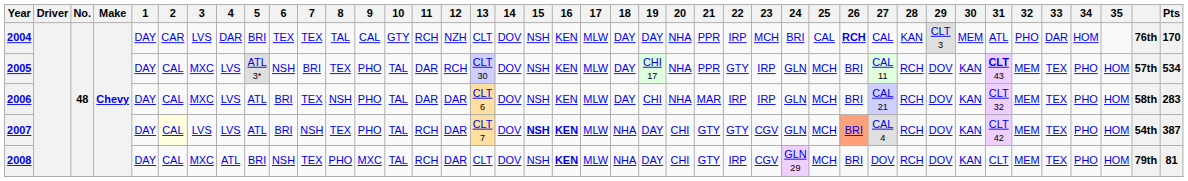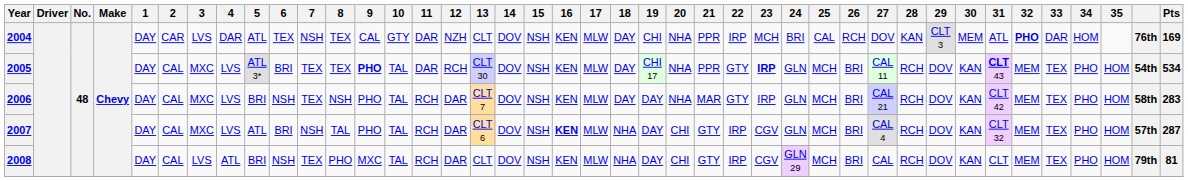 <table class="wikitable" style="text-align:center; font-size:75%">
 <tr>
 <th>Year</th>
 <th>Driver</th>
 <th>No.</th>
 <th>Make</th>
 <th>1</th>
 <th>2</th>
 <th>3</th>
 <th>4</th>
 <th>5</th>
 <th>6</th>
 <th>7</th>
 <th>8</th>
 <th>9</th>
 <th>10</th>
 <th>11</th>
 <th>12</th>
 <th>13</th>
 <th>14</th>
 <th>15</th>
 <th>16</th>
 <th>17</th>
 <th>18</th>
 <th>19</th>
 <th>20</th>
 <th>21</th>
 <th>22</th>
 <th>23</th>
 <th>24</th>
 <th>25</th>
 <th>26</th>
 <th>27</th>
 <th>28</th>
 <th>29</th>
 <th>30</th>
 <th>31</th>
 <th>32</th>
 <th>33</th>
 <th>34</th>
 <th>35</th>
 <th></th>
 <th>Pts</th>
 </tr>
 <tr>
 <th><a href='#'>2004</a></th>
 <th rowspan=5></th>
 <th rowspan=5>48</th>
 <th rowspan=5><a href='#'>Chevy</a></th>
 <td><a href='#'>DAY</a></td>
 <td><a href='#'>CAR</a></td>
 <td><a href='#'>LVS</a></td>
 <td><a href='#'>DAR</a></td>
-<td><a href='#'>BRI</a></td>
+<td><a href='#'>ATL</a></td>
 <td><a href='#'>TEX</a></td>
+<td><a href='#'>NSH</a></td>
 <td><a href='#'>TEX</a></td>
-<td><a href='#'>TAL</a></td>
 <td><a href='#'>CAL</a></td>
 <td><a href='#'>GTY</a></td>
-<td><a href='#'>RCH</a></td>
+<td><a href='#'>DAR</a></td>
 <td><a href='#'>NZH</a></td>
 <td><a href='#'>CLT</a></td>
 <td><a href='#'>DOV</a></td>
 <td><a href='#'>NSH</a></td>
 <td><a href='#'>KEN</a></td>
 <td><a href='#'>MLW</a></td>
 <td><a href='#'>DAY</a></td>
-<td><a href='#'>DAY</a></td>
+<td><a href='#'>CHI</a></td>
 <td><a href='#'>NHA</a></td>
 <td><a href='#'>PPR</a></td>
 <td><a href='#'>IRP</a></td>
 <td><a href='#'>MCH</a></td>
 <td><a href='#'>BRI</a></td>
 <td><a href='#'>CAL</a></td>
-<td><strong><a href='#'>RCH</a></strong></td>
-<td><a href='#'>CAL</a></td>
+<td><a href='#'>RCH</a></td>
+<td><a href='#'>DOV</a></td>
 <td><a href='#'>KAN</a></td>
 <td style="background:#DFDFDF;"><a href='#'>CLT</a><br><small>3</small></td>
 <td><a href='#'>MEM</a></td>
 <td><a href='#'>ATL</a></td>
-<td><a href='#'>PHO</a></td>
+<td><strong><a href='#'>PHO</a></strong></td>
 <td><a href='#'>DAR</a></td>
 <td><a href='#'>HOM</a></td>
 <td></td>
 <th>76th</th>
-<th>170</th>
+<th>169</th>
 </tr>
 <tr>
 <th><a href='#'>2005</a></th>
 <td><a href='#'>DAY</a></td>
 <td><a href='#'>CAL</a></td>
 <td><a href='#'>MXC</a></td>
 <td><a href='#'>LVS</a></td>
 <td style="background:#DFDFDF;"><a href='#'>ATL</a><br><small>3*</small></td>
-<td><a href='#'>NSH</a></td>
 <td><a href='#'>BRI</a></td>
 <td><a href='#'>TEX</a></td>
-<td><a href='#'>PHO</a></td>
+<td><a href='#'>TEX</a></td>
+<td><strong><a href='#'>PHO</a></strong></td>
 <td><a href='#'>TAL</a></td>
 <td><a href='#'>DAR</a></td>
 <td><a href='#'>RCH</a></td>
 <td style="background:#CFCFFF;"><a href='#'>CLT</a><br><small>30</small></td>
 <td><a href='#'>DOV</a></td>
 <td><a href='#'>NSH</a></td>
 <td><a href='#'>KEN</a></td>
 <td><a href='#'>MLW</a></td>
 <td><a href='#'>DAY</a></td>
 <td style="background:#DFFFDF;"><a href='#'>CHI</a><br><small>17</small></td>
 <td><a href='#'>NHA</a></td>
 <td><a href='#'>PPR</a></td>
 <td><a href='#'>GTY</a></td>
-<td><a href='#'>IRP</a></td>
+<td><strong><a href='#'>IRP</a></strong></td>
 <td><a href='#'>GLN</a></td>
 <td><a href='#'>MCH</a></td>
 <td><a href='#'>BRI</a></td>
 <td style="background:#DFFFDF;"><a href='#'>CAL</a><br><small>11</small></td>
 <td><a href='#'>RCH</a></td>
 <td><a href='#'>DOV</a></td>
 <td><a href='#'>KAN</a></td>
 <td style="background:#EFCFFF;"><strong><a href='#'>CLT</a></strong><br><small>43</small></td>
 <td><a href='#'>MEM</a></td>
 <td><a href='#'>TEX</a></td>
 <td><a href='#'>PHO</a></td>
 <td><a href='#'>HOM</a></td>
-<th>57th</th>
+<th>54th</th>
 <th>534</th>
 </tr>
 <tr>
 <th><a href='#'>2006</a></th>
 <td><a href='#'>DAY</a></td>
 <td><a href='#'>CAL</a></td>
 <td><a href='#'>MXC</a></td>
 <td><a href='#'>LVS</a></td>
-<td><a href='#'>ATL</a></td>
 <td><a href='#'>BRI</a></td>
+<td><a href='#'>NSH</a></td>
 <td><a href='#'>TEX</a></td>
 <td><a href='#'>NSH</a></td>
 <td><a href='#'>PHO</a></td>
 <td><a href='#'>TAL</a></td>
+<td><a href='#'>RCH</a></td>
 <td><a href='#'>DAR</a></td>
-<td><a href='#'>DAR</a></td>
-<td style="background:#FFDF9F;"><a href='#'>CLT</a><br><small>6</small></td>
+<td style="background:#FFDF9F;"><a href='#'>CLT</a><br><small>7</small></td>
 <td><a href='#'>DOV</a></td>
 <td><a href='#'>NSH</a></td>
 <td><a href='#'>KEN</a></td>
 <td><a href='#'>MLW</a></td>
 <td><a href='#'>DAY</a></td>
-<td><a href='#'>CHI</a></td>
+<td><a href='#'>DAY</a></td>
 <td><a href='#'>NHA</a></td>
 <td><a href='#'>MAR</a></td>
-<td><a href='#'>IRP</a></td>
+<td><a href='#'>GTY</a></td>
 <td><a href='#'>IRP</a></td>
 <td><a href='#'>GLN</a></td>
 <td><a href='#'>MCH</a></td>
 <td><a href='#'>BRI</a></td>
 <td style="background:#CFCFFF;"><a href='#'>CAL</a><br><small>21</small></td>
 <td><a href='#'>RCH</a></td>
 <td><a href='#'>DOV</a></td>
 <td><a href='#'>KAN</a></td>
-<td style="background:#EFCFFF;"><a href='#'>CLT</a><br><small>32</small></td>
+<td style="background:#EFCFFF;"><a href='#'>CLT</a><br><small>42</small></td>
 <td><a href='#'>MEM</a></td>
 <td><a href='#'>TEX</a></td>
 <td><a href='#'>PHO</a></td>
 <td><a href='#'>HOM</a></td>
 <th>58th</th>
 <th>283</th>
 </tr>
 <tr>
 <th><a href='#'>2007</a></th>
 <td><a href='#'>DAY</a></td>
-<td style="background: lightyellow;"><a href='#'>CAL</a></td>
-<td><a href='#'>LVS</a></td>
+<td><a href='#'>CAL</a></td>
+<td><a href='#'>MXC</a></td>
 <td><a href='#'>LVS</a></td>
 <td><a href='#'>ATL</a></td>
 <td><a href='#'>BRI</a></td>
 <td><a href='#'>NSH</a></td>
-<td><a href='#'>TEX</a></td>
+<td><a href='#'>TAL</a></td>
 <td><a href='#'>PHO</a></td>
 <td><a href='#'>TAL</a></td>
 <td><a href='#'>RCH</a></td>
 <td><a href='#'>DAR</a></td>
-<td style="background:#FFDF9F;"><a href='#'>CLT</a><br><small>7</small></td>
+<td style="background:#FFDF9F;"><a href='#'>CLT</a><br><small>6</small></td>
 <td><a href='#'>DOV</a></td>
-<td><strong><a href='#'>NSH</a></strong></td>
+<td><a href='#'>NSH</a></td>
 <td><strong><a href='#'>KEN</a></strong></td>
 <td><a href='#'>MLW</a></td>
 <td><a href='#'>NHA</a></td>
 <td><a href='#'>DAY</a></td>
 <td><a href='#'>CHI</a></td>
 <td><a href='#'>GTY</a></td>
-<td><a href='#'>GTY</a></td>
+<td><a href='#'>IRP</a></td>
 <td><a href='#'>CGV</a></td>
 <td><a href='#'>GLN</a></td>
 <td><a href='#'>MCH</a></td>
-<td style="background: lightsalmon;"><a href='#'>BRI</a></td>
+<td><a href='#'>BRI</a></td>
 <td style="background:#DFDFDF;"><a href='#'>CAL</a><br><small>4</small></td>
 <td><a href='#'>RCH</a></td>
 <td><a href='#'>DOV</a></td>
 <td><a href='#'>KAN</a></td>
-<td style="background:#EFCFFF;"><a href='#'>CLT</a><br><small>42</small></td>
+<td style="background:#EFCFFF;"><a href='#'>CLT</a><br><small>32</small></td>
 <td><a href='#'>MEM</a></td>
 <td><a href='#'>TEX</a></td>
 <td><a href='#'>PHO</a></td>
 <td><a href='#'>HOM</a></td>
-<th>54th</th>
-<th>387</th>
+<th>57th</th>
+<th>287</th>
 </tr>
 <tr>
 <th><a href='#'>2008</a></th>
 <td><a href='#'>DAY</a></td>
 <td><a href='#'>CAL</a></td>
-<td><a href='#'>MXC</a></td>
+<td><a href='#'>LVS</a></td>
 <td><a href='#'>ATL</a></td>
 <td><a href='#'>BRI</a></td>
 <td><a href='#'>NSH</a></td>
 <td><a href='#'>TEX</a></td>
 <td><a href='#'>PHO</a></td>
 <td><a href='#'>MXC</a></td>
 <td><a href='#'>TAL</a></td>
 <td><a href='#'>RCH</a></td>
 <td><a href='#'>DAR</a></td>
 <td><a href='#'>CLT</a></td>
 <td><a href='#'>DOV</a></td>
 <td><a href='#'>NSH</a></td>
-<td><strong><a href='#'>KEN</a></strong></td>
+<td><a href='#'>KEN</a></td>
 <td><a href='#'>MLW</a></td>
 <td><a href='#'>NHA</a></td>
 <td><a href='#'>DAY</a></td>
 <td><a href='#'>CHI</a></td>
 <td><a href='#'>GTY</a></td>
 <td><a href='#'>IRP</a></td>
 <td><a href='#'>CGV</a></td>
 <td style="background:#EFCFFF;"><a href='#'>GLN</a><br><small>29</small></td>
 <td><a href='#'>MCH</a></td>
 <td><a href='#'>BRI</a></td>
-<td><a href='#'>DOV</a></td>
+<td><a href='#'>CAL</a></td>
 <td><a href='#'>RCH</a></td>
 <td><a href='#'>DOV</a></td>
 <td><a href='#'>KAN</a></td>
 <td><a href='#'>CLT</a></td>
 <td><a href='#'>MEM</a></td>
 <td><a href='#'>TEX</a></td>
 <td><a href='#'>PHO</a></td>
 <td><a href='#'>HOM</a></td>
 <th>79th</th>
 <th>81</th>
 </tr>
 <tr>
 </tr>
 </table>
